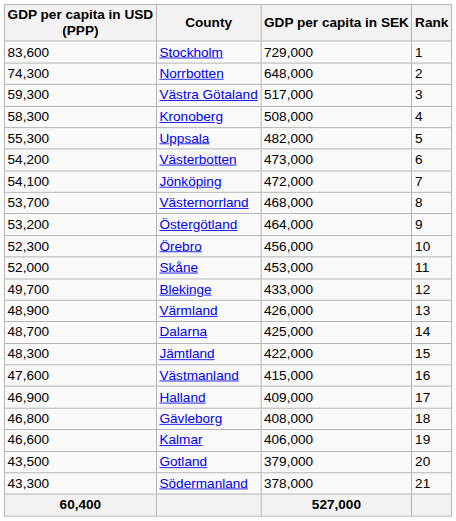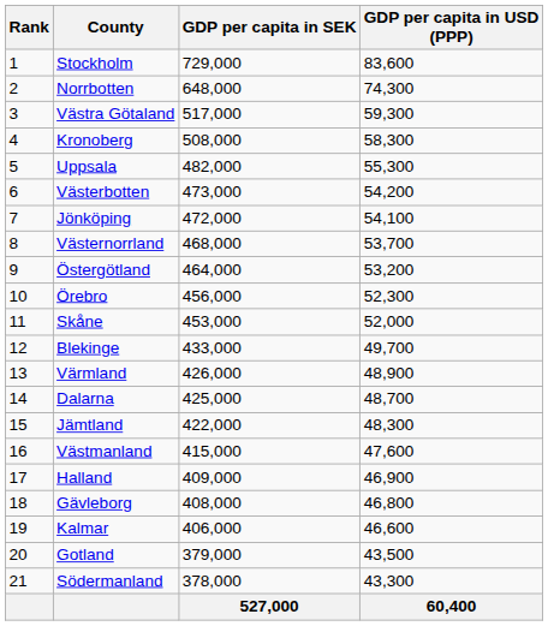 <table class="wikitable sortable">
 <tr>
-<th>GDP per capita in USD <br>(PPP)</th>
+<th>Rank</th>
 <th>County</th>
 <th>GDP per capita in SEK</th>
-<th>Rank</th>
+<th>GDP per capita in USD <br>(PPP)</th>
 </tr>
 <tr>
-<td>83,600</td>
+<td>1</td>
 <td><a href='#'>Stockholm</a></td>
 <td>729,000</td>
-<td>1</td>
+<td>83,600</td>
 </tr>
 <tr>
-<td>74,300</td>
+<td>2</td>
 <td><a href='#'>Norrbotten</a></td>
 <td>648,000</td>
-<td>2</td>
+<td>74,300</td>
 </tr>
 <tr>
-<td>59,300</td>
+<td>3</td>
 <td><a href='#'>Västra Götaland</a></td>
 <td>517,000</td>
-<td>3</td>
+<td>59,300</td>
 </tr>
 <tr>
-<td>58,300</td>
+<td>4</td>
 <td><a href='#'>Kronoberg</a></td>
 <td>508,000</td>
-<td>4</td>
+<td>58,300</td>
 </tr>
 <tr>
-<td>55,300</td>
+<td>5</td>
 <td><a href='#'>Uppsala</a></td>
 <td>482,000</td>
-<td>5</td>
+<td>55,300</td>
 </tr>
 <tr>
-<td>54,200</td>
+<td>6</td>
 <td><a href='#'>Västerbotten</a></td>
 <td>473,000</td>
-<td>6</td>
+<td>54,200</td>
 </tr>
 <tr>
-<td>54,100</td>
+<td>7</td>
 <td><a href='#'>Jönköping</a></td>
 <td>472,000</td>
-<td>7</td>
+<td>54,100</td>
 </tr>
 <tr>
-<td>53,700</td>
+<td>8</td>
 <td><a href='#'>Västernorrland</a></td>
 <td>468,000</td>
-<td>8</td>
+<td>53,700</td>
 </tr>
 <tr>
-<td>53,200</td>
+<td>9</td>
 <td><a href='#'>Östergötland</a></td>
 <td>464,000</td>
-<td>9</td>
+<td>53,200</td>
 </tr>
 <tr>
-<td>52,300</td>
+<td>10</td>
 <td><a href='#'>Örebro</a></td>
 <td>456,000</td>
-<td>10</td>
+<td>52,300</td>
 </tr>
 <tr>
-<td>52,000</td>
+<td>11</td>
 <td><a href='#'>Skåne</a></td>
 <td>453,000</td>
-<td>11</td>
+<td>52,000</td>
 </tr>
 <tr>
-<td>49,700</td>
+<td>12</td>
 <td><a href='#'>Blekinge</a></td>
 <td>433,000</td>
-<td>12</td>
+<td>49,700</td>
 </tr>
 <tr>
-<td>48,900</td>
+<td>13</td>
 <td><a href='#'>Värmland</a></td>
 <td>426,000</td>
-<td>13</td>
+<td>48,900</td>
 </tr>
 <tr>
-<td>48,700</td>
+<td>14</td>
 <td><a href='#'>Dalarna</a></td>
 <td>425,000</td>
-<td>14</td>
+<td>48,700</td>
 </tr>
 <tr>
-<td>48,300</td>
+<td>15</td>
 <td><a href='#'>Jämtland</a></td>
 <td>422,000</td>
-<td>15</td>
+<td>48,300</td>
 </tr>
 <tr>
-<td>47,600</td>
+<td>16</td>
 <td><a href='#'>Västmanland</a></td>
 <td>415,000</td>
-<td>16</td>
+<td>47,600</td>
 </tr>
 <tr>
-<td>46,900</td>
+<td>17</td>
 <td><a href='#'>Halland</a></td>
 <td>409,000</td>
-<td>17</td>
+<td>46,900</td>
 </tr>
 <tr>
-<td>46,800</td>
+<td>18</td>
 <td><a href='#'>Gävleborg</a></td>
 <td>408,000</td>
-<td>18</td>
+<td>46,800</td>
 </tr>
 <tr>
-<td>46,600</td>
+<td>19</td>
 <td><a href='#'>Kalmar</a></td>
 <td>406,000</td>
-<td>19</td>
+<td>46,600</td>
 </tr>
 <tr>
-<td>43,500</td>
+<td>20</td>
 <td><a href='#'>Gotland</a></td>
 <td>379,000</td>
-<td>20</td>
+<td>43,500</td>
 </tr>
 <tr>
-<td>43,300</td>
+<td>21</td>
 <td><a href='#'>Södermanland</a></td>
 <td>378,000</td>
-<td>21</td>
+<td>43,300</td>
 </tr>
 <tr>
-<th>60,400</th>
+<th></th>
 <th></th>
 <th>527,000</th>
-<th></th>
+<th>60,400</th>
 </tr>
 </table>
